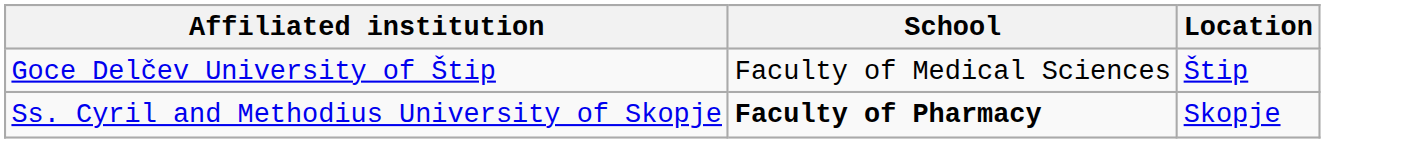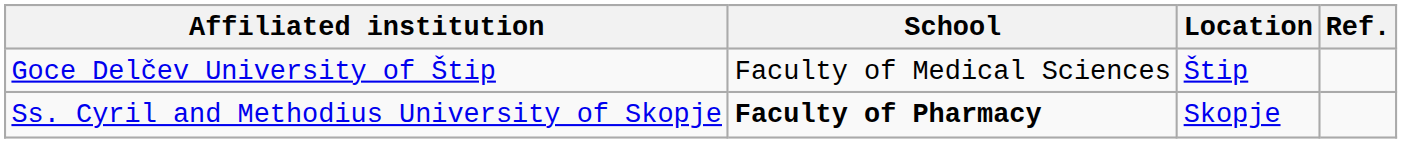 <table class="wikitable sortable">
 <tr>
 <th>Affiliated institution</th>
 <th>School</th>
 <th>Location</th>
+<th>Ref.</th>
 </tr>
 <tr>
 <td><a href='#'>Goce Delčev University of Štip</a></td>
 <td>Faculty of Medical Sciences</td>
 <td><a href='#'>Štip</a></td>
+<td></td>
 </tr>
 <tr>
 <td><a href='#'>Ss. Cyril and Methodius University of Skopje</a></td>
 <td><strong>Faculty of Pharmacy</strong></td>
 <td><a href='#'>Skopje</a></td>
+<td></td>
 </tr>
 </table>
